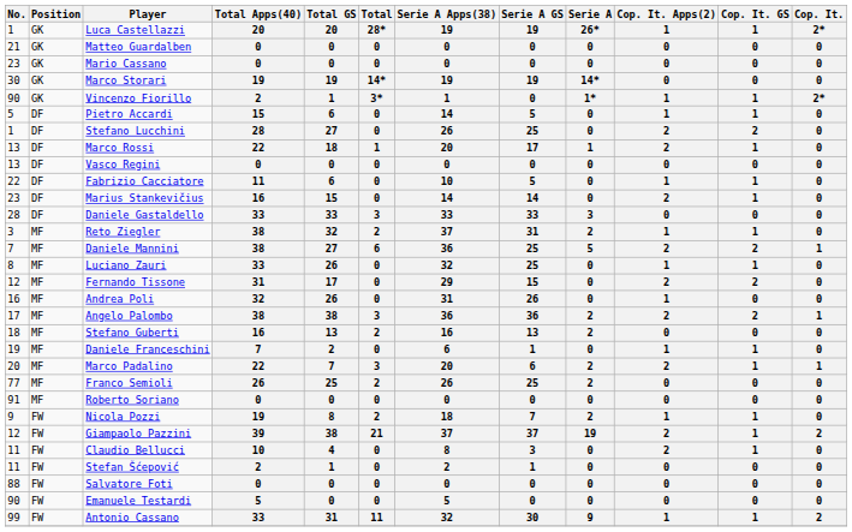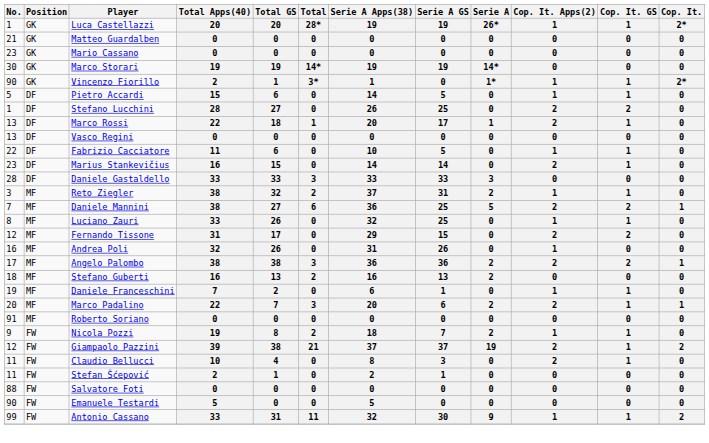 <table class="wikitable">
 <tr>
 <th>No.</th>
 <th>Position</th>
 <th>Player</th>
 <th>Total Apps(40)</th>
 <th>Total GS</th>
 <th>Total </th>
 <th>Serie A Apps(38)</th>
 <th>Serie A GS</th>
 <th>Serie A </th>
 <th>Cop. It. Apps(2)</th>
 <th>Cop. It. GS</th>
 <th>Cop. It. </th>
 </tr>
 <tr>
 <td>1</td>
 <td>GK</td>
 <td><a href='#'>Luca Castellazzi</a></td>
 <th>20</th>
 <th>20</th>
 <th>28*</th>
 <th>19</th>
 <th>19</th>
 <th>26*</th>
 <th>1</th>
 <th>1</th>
 <th>2*</th>
 </tr>
 <tr>
 <td>21</td>
 <td>GK</td>
 <td><a href='#'>Matteo Guardalben</a></td>
 <th>0</th>
 <th>0</th>
 <th>0</th>
 <th>0</th>
 <th>0</th>
 <th>0</th>
 <th>0</th>
 <th>0</th>
 <th>0</th>
 </tr>
 <tr>
 <td>23</td>
 <td>GK</td>
 <td><a href='#'>Mario Cassano</a></td>
 <th>0</th>
 <th>0</th>
 <th>0</th>
 <th>0</th>
 <th>0</th>
 <th>0</th>
 <th>0</th>
 <th>0</th>
 <th>0</th>
 </tr>
 <tr>
 <td>30</td>
 <td>GK</td>
 <td><a href='#'>Marco Storari</a></td>
 <th>19</th>
 <th>19</th>
 <th>14*</th>
 <th>19</th>
 <th>19</th>
 <th>14*</th>
 <th>0</th>
 <th>0</th>
 <th>0</th>
 </tr>
 <tr>
 <td>90</td>
 <td>GK</td>
 <td><a href='#'>Vincenzo Fiorillo</a></td>
 <th>2</th>
 <th>1</th>
 <th>3*</th>
 <th>1</th>
 <th>0</th>
 <th>1*</th>
 <th>1</th>
 <th>1</th>
 <th>2*</th>
 </tr>
 <tr>
 <td>5</td>
 <td>DF</td>
 <td><a href='#'>Pietro Accardi</a></td>
 <th>15</th>
 <th>6</th>
 <th>0</th>
 <th>14</th>
 <th>5</th>
 <th>0</th>
 <th>1</th>
 <th>1</th>
 <th>0</th>
 </tr>
 <tr>
 <td>1</td>
 <td>DF</td>
 <td><a href='#'>Stefano Lucchini</a></td>
 <th>28</th>
 <th>27</th>
 <th>0</th>
 <th>26</th>
 <th>25</th>
 <th>0</th>
 <th>2</th>
 <th>2</th>
 <th>0</th>
 </tr>
 <tr>
 <td>13</td>
 <td>DF</td>
 <td><a href='#'>Marco Rossi</a></td>
 <th>22</th>
 <th>18</th>
 <th>1</th>
 <th>20</th>
 <th>17</th>
 <th>1</th>
 <th>2</th>
 <th>1</th>
 <th>0</th>
 </tr>
 <tr>
 <td>13</td>
 <td>DF</td>
 <td><a href='#'>Vasco Regini</a></td>
 <th>0</th>
 <th>0</th>
 <th>0</th>
 <th>0</th>
 <th>0</th>
 <th>0</th>
 <th>0</th>
 <th>0</th>
 <th>0</th>
 </tr>
 <tr>
 <td>22</td>
 <td>DF</td>
 <td><a href='#'>Fabrizio Cacciatore</a></td>
 <th>11</th>
 <th>6</th>
 <th>0</th>
 <th>10</th>
 <th>5</th>
 <th>0</th>
 <th>1</th>
 <th>1</th>
 <th>0</th>
 </tr>
 <tr>
 <td>23</td>
 <td>DF</td>
 <td><a href='#'>Marius Stankevičius</a></td>
 <th>16</th>
 <th>15</th>
 <th>0</th>
 <th>14</th>
 <th>14</th>
 <th>0</th>
 <th>2</th>
 <th>1</th>
 <th>0</th>
 </tr>
 <tr>
 <td>28</td>
 <td>DF</td>
 <td><a href='#'>Daniele Gastaldello</a></td>
 <th>33</th>
 <th>33</th>
 <th>3</th>
 <th>33</th>
 <th>33</th>
 <th>3</th>
 <th>0</th>
 <th>0</th>
 <th>0</th>
 </tr>
 <tr>
 <td>3</td>
 <td>MF</td>
 <td><a href='#'>Reto Ziegler</a></td>
 <th>38</th>
 <th>32</th>
 <th>2</th>
 <th>37</th>
 <th>31</th>
 <th>2</th>
 <th>1</th>
 <th>1</th>
 <th>0</th>
 </tr>
 <tr>
 <td>7</td>
 <td>MF</td>
 <td><a href='#'>Daniele Mannini</a></td>
 <th>38</th>
 <th>27</th>
 <th>6</th>
 <th>36</th>
 <th>25</th>
 <th>5</th>
 <th>2</th>
 <th>2</th>
 <th>1</th>
 </tr>
 <tr>
 <td>8</td>
 <td>MF</td>
 <td><a href='#'>Luciano Zauri</a></td>
 <th>33</th>
 <th>26</th>
 <th>0</th>
 <th>32</th>
 <th>25</th>
 <th>0</th>
 <th>1</th>
 <th>1</th>
 <th>0</th>
 </tr>
 <tr>
 <td>12</td>
 <td>MF</td>
 <td><a href='#'>Fernando Tissone</a></td>
 <th>31</th>
 <th>17</th>
 <th>0</th>
 <th>29</th>
 <th>15</th>
 <th>0</th>
 <th>2</th>
 <th>2</th>
 <th>0</th>
 </tr>
 <tr>
 <td>16</td>
 <td>MF</td>
 <td><a href='#'>Andrea Poli</a></td>
 <th>32</th>
 <th>26</th>
 <th>0</th>
 <th>31</th>
 <th>26</th>
 <th>0</th>
 <th>1</th>
 <th>0</th>
 <th>0</th>
 </tr>
 <tr>
 <td>17</td>
 <td>MF</td>
 <td><a href='#'>Angelo Palombo</a></td>
 <th>38</th>
 <th>38</th>
 <th>3</th>
 <th>36</th>
 <th>36</th>
 <th>2</th>
 <th>2</th>
 <th>2</th>
 <th>1</th>
 </tr>
 <tr>
 <td>18</td>
 <td>MF</td>
 <td><a href='#'>Stefano Guberti</a></td>
 <th>16</th>
 <th>13</th>
 <th>2</th>
 <th>16</th>
 <th>13</th>
 <th>2</th>
 <th>0</th>
 <th>0</th>
 <th>0</th>
 </tr>
 <tr>
 <td>19</td>
 <td>MF</td>
 <td><a href='#'>Daniele Franceschini</a></td>
 <th>7</th>
 <th>2</th>
 <th>0</th>
 <th>6</th>
 <th>1</th>
 <th>0</th>
 <th>1</th>
 <th>1</th>
 <th>0</th>
 </tr>
 <tr>
 <td>20</td>
 <td>MF</td>
 <td><a href='#'>Marco Padalino</a></td>
 <th>22</th>
 <th>7</th>
 <th>3</th>
 <th>20</th>
 <th>6</th>
 <th>2</th>
 <th>2</th>
 <th>1</th>
 <th>1</th>
 </tr>
 <tr>
-<td>77</td>
-<td>MF</td>
-<td><a href='#'>Franco Semioli</a></td>
-<th>26</th>
-<th>25</th>
-<th>2</th>
-<th>26</th>
-<th>25</th>
-<th>2</th>
-<th>0</th>
-<th>0</th>
-<th>0</th>
-</tr>
-<tr>
 <td>91</td>
 <td>MF</td>
 <td><a href='#'>Roberto Soriano</a></td>
 <th>0</th>
 <th>0</th>
 <th>0</th>
 <th>0</th>
 <th>0</th>
 <th>0</th>
 <th>0</th>
 <th>0</th>
 <th>0</th>
 </tr>
 <tr>
 <td>9</td>
 <td>FW</td>
 <td><a href='#'>Nicola Pozzi</a></td>
 <th>19</th>
 <th>8</th>
 <th>2</th>
 <th>18</th>
 <th>7</th>
 <th>2</th>
 <th>1</th>
 <th>1</th>
 <th>0</th>
 </tr>
 <tr>
 <td>12</td>
 <td>FW</td>
 <td><a href='#'>Giampaolo Pazzini</a></td>
 <th>39</th>
 <th>38</th>
 <th>21</th>
 <th>37</th>
 <th>37</th>
 <th>19</th>
 <th>2</th>
 <th>1</th>
 <th>2</th>
 </tr>
 <tr>
 <td>11</td>
 <td>FW</td>
 <td><a href='#'>Claudio Bellucci</a></td>
 <th>10</th>
 <th>4</th>
 <th>0</th>
 <th>8</th>
 <th>3</th>
 <th>0</th>
 <th>2</th>
 <th>1</th>
 <th>0</th>
 </tr>
 <tr>
 <td>11</td>
 <td>FW</td>
 <td><a href='#'>Stefan Šćepović</a></td>
 <th>2</th>
 <th>1</th>
 <th>0</th>
 <th>2</th>
 <th>1</th>
 <th>0</th>
 <th>0</th>
 <th>0</th>
 <th>0</th>
 </tr>
 <tr>
 <td>88</td>
 <td>FW</td>
 <td><a href='#'>Salvatore Foti</a></td>
 <th>0</th>
 <th>0</th>
 <th>0</th>
 <th>0</th>
 <th>0</th>
 <th>0</th>
 <th>0</th>
 <th>0</th>
 <th>0</th>
 </tr>
 <tr>
 <td>90</td>
 <td>FW</td>
 <td><a href='#'>Emanuele Testardi</a></td>
 <th>5</th>
 <th>0</th>
 <th>0</th>
 <th>5</th>
 <th>0</th>
 <th>0</th>
 <th>0</th>
 <th>0</th>
 <th>0</th>
 </tr>
 <tr>
 <td>99</td>
 <td>FW</td>
 <td><a href='#'>Antonio Cassano</a></td>
 <th>33</th>
 <th>31</th>
 <th>11</th>
 <th>32</th>
 <th>30</th>
 <th>9</th>
 <th>1</th>
 <th>1</th>
 <th>2</th>
 </tr>
 <tr>
 </tr>
 </table>
